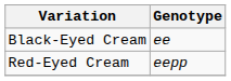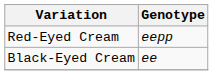 <table class="wikitable" style="margin:1em auto;">
 <tr>
 <th>Variation</th>
 <th>Genotype</th>
 </tr>
 <tr>
+<td>Red-Eyed Cream</td>
+<td><em>eepp</em></td>
+</tr>
+<tr>
 <td>Black-Eyed Cream</td>
 <td><em>ee</em></td>
 </tr>
 <tr>
-<td>Red-Eyed Cream</td>
-<td><em>eepp</em></td>
-</tr>
-<tr>
 </tr>
 </table>
